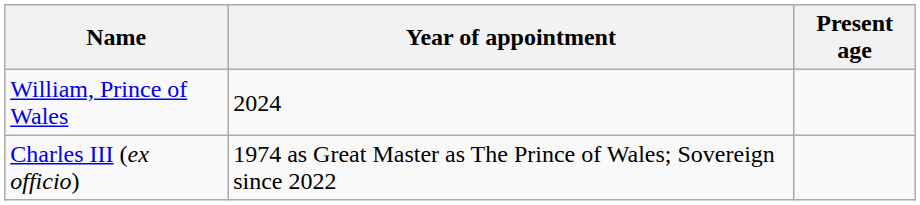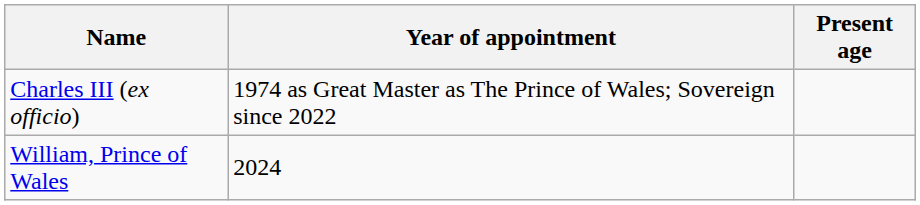 <table class="wikitable">
 <tr>
 <th>Name</th>
 <th><strong>Year of appointment</strong></th>
 <th><strong>Present age</strong></th>
 </tr>
 <tr>
+<td><a href='#'>Charles III</a> (<em>ex officio</em>)</td>
+<td>1974 as Great Master as The Prince of Wales; Sovereign since 2022</td>
+<td></td>
+</tr>
+<tr>
 <td><a href='#'>William, Prince of Wales</a> </td>
 <td>2024</td>
 <td></td>
 </tr>
-<tr>
-<td><a href='#'>Charles III</a> (<em>ex officio</em>)</td>
-<td>1974 as Great Master as The Prince of Wales; Sovereign since 2022</td>
-<td></td>
-</tr>
 </table>
